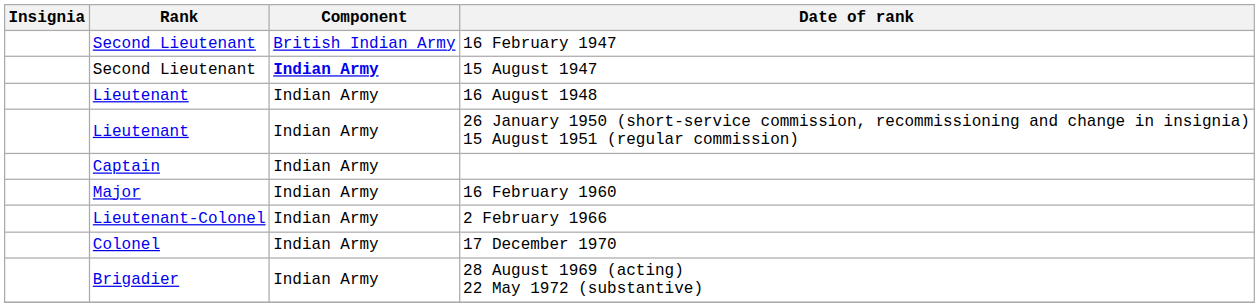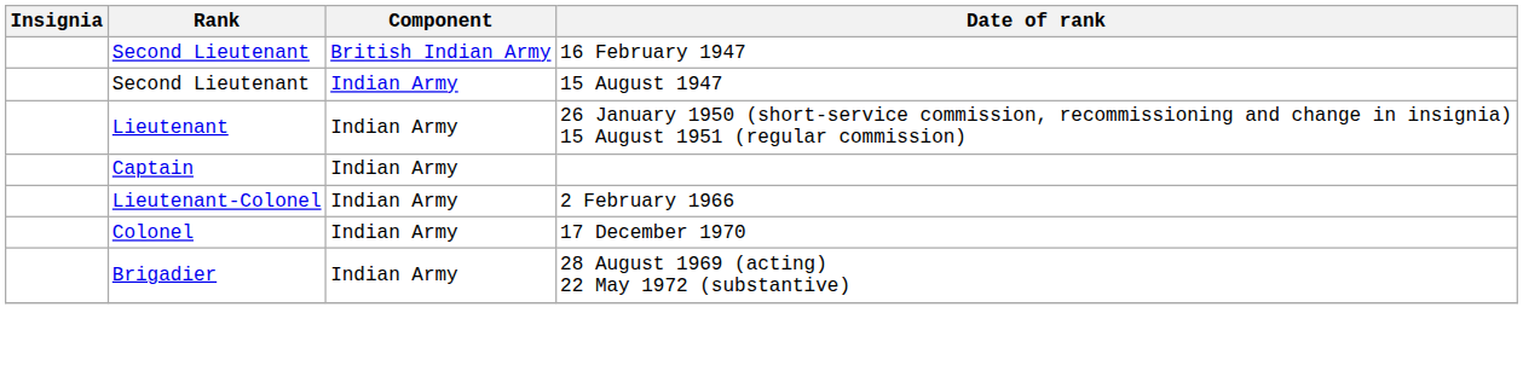 <table class="wikitable" style="background:white">
 <tr>
 <th>Insignia</th>
 <th>Rank</th>
 <th>Component</th>
 <th>Date of rank</th>
 </tr>
 <tr>
 <td align="center"></td>
 <td><a href='#'>Second Lieutenant</a></td>
 <td><a href='#'>British Indian Army</a></td>
 <td>16 February 1947</td>
 </tr>
 <tr>
 <td align="center"></td>
 <td>Second Lieutenant</td>
-<td><strong><a href='#'>Indian Army</a></strong></td>
+<td><a href='#'>Indian Army</a></td>
 <td>15 August 1947</td>
-</tr>
-<tr>
-<td align="center"></td>
-<td><a href='#'>Lieutenant</a></td>
-<td>Indian Army</td>
-<td>16 August 1948</td>
 </tr>
 <tr>
 <td align="center"></td>
 <td><a href='#'>Lieutenant</a></td>
 <td>Indian Army</td>
 <td>26 January 1950 (short-service commission, recommissioning and change in insignia)<br>15 August 1951 (regular commission)</td>
 </tr>
 <tr>
 <td align="center"></td>
 <td><a href='#'>Captain</a></td>
 <td>Indian Army</td>
 <td></td>
-</tr>
-<tr>
-<td align="center"></td>
-<td><a href='#'>Major</a></td>
-<td>Indian Army</td>
-<td>16 February 1960</td>
 </tr>
 <tr>
 <td align="center"></td>
 <td><a href='#'>Lieutenant-Colonel</a></td>
 <td>Indian Army</td>
 <td>2 February 1966</td>
 </tr>
 <tr>
 <td align="center"></td>
 <td><a href='#'>Colonel</a></td>
 <td>Indian Army</td>
 <td>17 December 1970</td>
 </tr>
 <tr>
 <td align="center"></td>
 <td><a href='#'>Brigadier</a></td>
 <td>Indian Army</td>
 <td>28 August 1969 (acting)<br>22 May 1972 (substantive)</td>
 </tr>
 <tr>
 </tr>
 </table>
